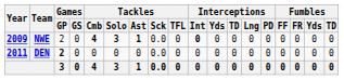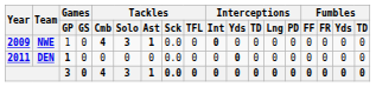 <table class="wikitable" style="text-align:center">
 <tr>
 <th rowspan="2">Year</th>
 <th rowspan="2">Team</th>
 <th colspan="2">Games</th>
 <th colspan="5">Tackles</th>
 <th colspan="5">Interceptions</th>
 <th colspan="4">Fumbles</th>
 </tr>
 <tr>
 <th>GP</th>
 <th>GS</th>
 <th>Cmb</th>
 <th>Solo</th>
 <th>Ast</th>
 <th>Sck</th>
 <th>TFL</th>
 <th>Int</th>
 <th>Yds</th>
 <th>TD</th>
 <th>Lng</th>
 <th>PD</th>
 <th>FF</th>
 <th>FR</th>
 <th>Yds</th>
 <th>TD</th>
 </tr>
 <tr>
 <th><a href='#'>2009</a></th>
 <th><a href='#'>NWE</a></th>
-<td>2</td>
+<td>1</td>
 <td>0</td>
 <td><strong>4</strong></td>
 <td><strong>3</strong></td>
 <td><strong>1</strong></td>
 <td>0.0</td>
 <td>0</td>
 <td><strong>0</strong></td>
 <td>0</td>
 <td>0</td>
 <td>0</td>
 <td>0</td>
 <td>0</td>
 <td>0</td>
 <td>0</td>
 <td>0</td>
 </tr>
 <tr>
 <th><a href='#'>2011</a></th>
 <th><a href='#'>DEN</a></th>
-<td><strong>2</strong></td>
+<td><strong>1</strong></td>
 <td>0</td>
 <td>0</td>
 <td>0</td>
 <td>0</td>
 <td>0.0</td>
 <td>0</td>
 <td>0</td>
-<td>0</td>
+<td><strong>0</strong></td>
 <td>0</td>
 <td>0</td>
 <td>0</td>
 <td>0</td>
 <td>0</td>
 <td>0</td>
 <td>0</td>
 </tr>
 <tr>
 <th colspan="2"></th>
 <th>3</th>
 <th>0</th>
 <th>4</th>
 <th>3</th>
 <th>1</th>
 <th>0.0</th>
 <th>0</th>
 <th>0</th>
 <th>0</th>
 <th>0</th>
 <th>0</th>
 <th>0</th>
 <th>0</th>
 <th>0</th>
 <th>0</th>
 <th>0</th>
 </tr>
 </table>
